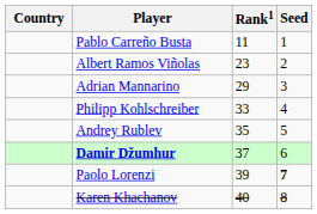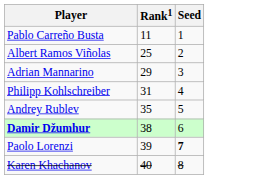 <table class="sortable wikitable">
 <tr>
-<th width="70">Country</th>
 <th width="175">Player</th>
 <th>Rank<sup>1</sup></th>
 <th>Seed</th>
 </tr>
 <tr>
-<td></td>
 <td><a href='#'>Pablo Carreño Busta</a></td>
 <td>11</td>
 <td>1</td>
 </tr>
 <tr>
-<td></td>
 <td><a href='#'>Albert Ramos Viñolas</a></td>
-<td>23</td>
+<td>25</td>
 <td>2</td>
 </tr>
 <tr>
-<td></td>
 <td><a href='#'>Adrian Mannarino</a></td>
 <td>29</td>
 <td>3</td>
 </tr>
 <tr>
-<td></td>
 <td><a href='#'>Philipp Kohlschreiber</a></td>
-<td>33</td>
+<td>31</td>
 <td>4</td>
 </tr>
 <tr>
-<td></td>
 <td><a href='#'>Andrey Rublev</a></td>
 <td>35</td>
 <td>5</td>
 </tr>
 <tr style="background:#cfc;">
-<td></td>
 <td><strong><a href='#'>Damir Džumhur</a></strong></td>
-<td>37</td>
+<td>38</td>
 <td>6</td>
 </tr>
 <tr>
-<td></td>
 <td><a href='#'>Paolo Lorenzi</a></td>
 <td>39</td>
 <td><strong>7</strong></td>
 </tr>
 <tr>
-<td><s></s></td>
 <td><s><a href='#'>Karen Khachanov</a></s></td>
 <td><s>40</s></td>
 <td><s>8</s></td>
 </tr>
 </table>
